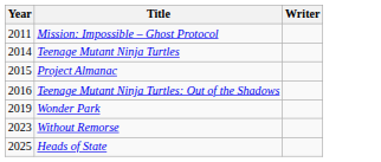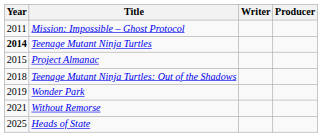 <table class="wikitable">
 <tr>
 <th>Year</th>
 <th>Title</th>
 <th>Writer</th>
+<th>Producer</th>
 </tr>
 <tr>
 <td>2011</td>
 <td><em><a href='#'>Mission: Impossible – Ghost Protocol</a></em></td>
 <td></td>
+<td></td>
 </tr>
 <tr>
-<td>2014</td>
+<td><strong>2014</strong></td>
 <td><em><a href='#'>Teenage Mutant Ninja Turtles</a></em></td>
+<td></td>
 <td></td>
 </tr>
 <tr>
 <td>2015</td>
 <td><em><a href='#'>Project Almanac</a></em></td>
 <td></td>
+<td></td>
 </tr>
 <tr>
-<td>2016</td>
+<td>2018</td>
 <td><em><a href='#'>Teenage Mutant Ninja Turtles: Out of the Shadows</a></em></td>
+<td></td>
 <td></td>
 </tr>
 <tr>
 <td>2019</td>
 <td><em><a href='#'>Wonder Park</a></em></td>
 <td></td>
+<td></td>
 </tr>
 <tr>
-<td>2023</td>
+<td>2021</td>
 <td><em><a href='#'>Without Remorse</a></em></td>
+<td></td>
 <td></td>
 </tr>
 <tr>
 <td>2025</td>
 <td><em><a href='#'>Heads of State</a></em></td>
 <td></td>
+<td></td>
 </tr>
 </table>
